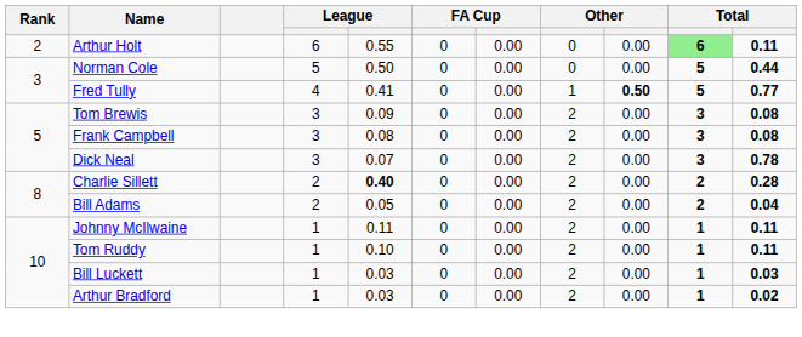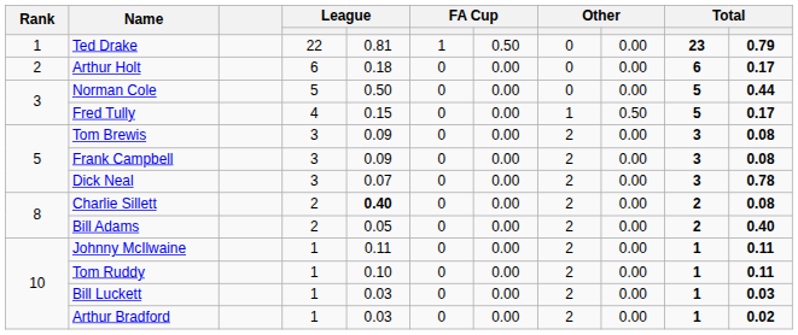 <table class="wikitable plainrowheaders" style="text-align:center;">
 <tr>
 <th scope="col" rowspan="2" style="width:4em;">Rank</th>
 <th scope="col" rowspan="2" style="width:10em;">Name</th>
 <th scope="col" rowspan="2" style="width:4em;"></th>
 <th scope="col" colspan="2">League</th>
 <th scope="col" colspan="2">FA Cup</th>
 <th scope="col" colspan="2">Other</th>
 <th scope="col" colspan="2">Total</th>
 </tr>
 <tr>
 <th scope="col" style="width:4em;"></th>
 <th scope="col" style="width:4em;"></th>
 <th scope="col" style="width:4em;"></th>
 <th scope="col" style="width:4em;"></th>
 <th scope="col" style="width:4em;"></th>
 <th scope="col" style="width:4em;"></th>
 <th scope="col" style="width:4em;"></th>
 <th scope="col" style="width:4em;"></th>
 </tr>
 <tr>
+<td>1</td>
+<td align="left"><a href='#'>Ted Drake</a></td>
+<td></td>
+<td>22</td>
+<td>0.81</td>
+<td>1</td>
+<td>0.50</td>
+<td>0</td>
+<td>0.00</td>
+<td><strong>23</strong></td>
+<td><strong>0.79</strong></td>
+</tr>
+<tr>
 <td>2</td>
 <td align="left"><a href='#'>Arthur Holt</a></td>
 <td></td>
 <td>6</td>
-<td>0.55</td>
+<td>0.18</td>
 <td>0</td>
 <td>0.00</td>
 <td>0</td>
 <td>0.00</td>
-<td style="background: lightgreen;"><strong>6</strong></td>
-<td><strong>0.11</strong></td>
+<td><strong>6</strong></td>
+<td><strong>0.17</strong></td>
 </tr>
 <tr>
 <td rowspan="2">3</td>
 <td align="left"><a href='#'>Norman Cole</a></td>
 <td></td>
 <td>5</td>
 <td>0.50</td>
 <td>0</td>
 <td>0.00</td>
 <td>0</td>
 <td>0.00</td>
 <td><strong>5</strong></td>
 <td><strong>0.44</strong></td>
 </tr>
 <tr>
 <td align="left"><a href='#'>Fred Tully</a></td>
 <td></td>
 <td>4</td>
-<td>0.41</td>
+<td>0.15</td>
 <td>0</td>
 <td>0.00</td>
 <td>1</td>
-<td><strong>0.50</strong></td>
+<td>0.50</td>
 <td><strong>5</strong></td>
-<td><strong>0.77</strong></td>
+<td><strong>0.17</strong></td>
 </tr>
 <tr>
 <td rowspan="3">5</td>
 <td align="left"><a href='#'>Tom Brewis</a></td>
 <td></td>
 <td>3</td>
 <td>0.09</td>
 <td>0</td>
 <td>0.00</td>
 <td>2</td>
 <td>0.00</td>
 <td><strong>3</strong></td>
 <td><strong>0.08</strong></td>
 </tr>
 <tr>
 <td align="left"><a href='#'>Frank Campbell</a></td>
 <td></td>
 <td>3</td>
-<td>0.08</td>
+<td>0.09</td>
 <td>0</td>
 <td>0.00</td>
 <td>2</td>
 <td>0.00</td>
 <td><strong>3</strong></td>
 <td><strong>0.08</strong></td>
 </tr>
 <tr>
 <td align="left"><a href='#'>Dick Neal</a></td>
 <td></td>
 <td>3</td>
 <td>0.07</td>
 <td>0</td>
 <td>0.00</td>
 <td>2</td>
 <td>0.00</td>
 <td><strong>3</strong></td>
 <td><strong>0.78</strong></td>
 </tr>
 <tr>
 <td rowspan="2">8</td>
 <td align="left"><a href='#'>Charlie Sillett</a></td>
 <td></td>
 <td>2</td>
 <td><strong>0.40</strong></td>
 <td>0</td>
 <td>0.00</td>
 <td>2</td>
 <td>0.00</td>
 <td><strong>2</strong></td>
-<td><strong>0.28</strong></td>
+<td><strong>0.08</strong></td>
 </tr>
 <tr>
 <td align="left"><a href='#'>Bill Adams</a></td>
 <td></td>
 <td>2</td>
 <td>0.05</td>
 <td>0</td>
 <td>0.00</td>
 <td>2</td>
 <td>0.00</td>
 <td><strong>2</strong></td>
-<td><strong>0.04</strong></td>
+<td><strong>0.40</strong></td>
 </tr>
 <tr>
 <td rowspan="4">10</td>
 <td align="left"><a href='#'>Johnny McIlwaine</a></td>
 <td></td>
 <td>1</td>
 <td>0.11</td>
 <td>0</td>
 <td>0.00</td>
 <td>2</td>
 <td>0.00</td>
 <td><strong>1</strong></td>
 <td><strong>0.11</strong></td>
 </tr>
 <tr>
 <td align="left"><a href='#'>Tom Ruddy</a></td>
 <td></td>
 <td>1</td>
 <td>0.10</td>
 <td>0</td>
 <td>0.00</td>
 <td>2</td>
 <td>0.00</td>
 <td><strong>1</strong></td>
 <td><strong>0.11</strong></td>
 </tr>
 <tr>
 <td align="left"><a href='#'>Bill Luckett</a></td>
 <td></td>
 <td>1</td>
 <td>0.03</td>
 <td>0</td>
 <td>0.00</td>
 <td>2</td>
 <td>0.00</td>
 <td><strong>1</strong></td>
 <td><strong>0.03</strong></td>
 </tr>
 <tr>
 <td align="left"><a href='#'>Arthur Bradford</a></td>
 <td></td>
 <td>1</td>
 <td>0.03</td>
 <td>0</td>
 <td>0.00</td>
 <td>2</td>
 <td>0.00</td>
 <td><strong>1</strong></td>
 <td><strong>0.02</strong></td>
 </tr>
 </table>
